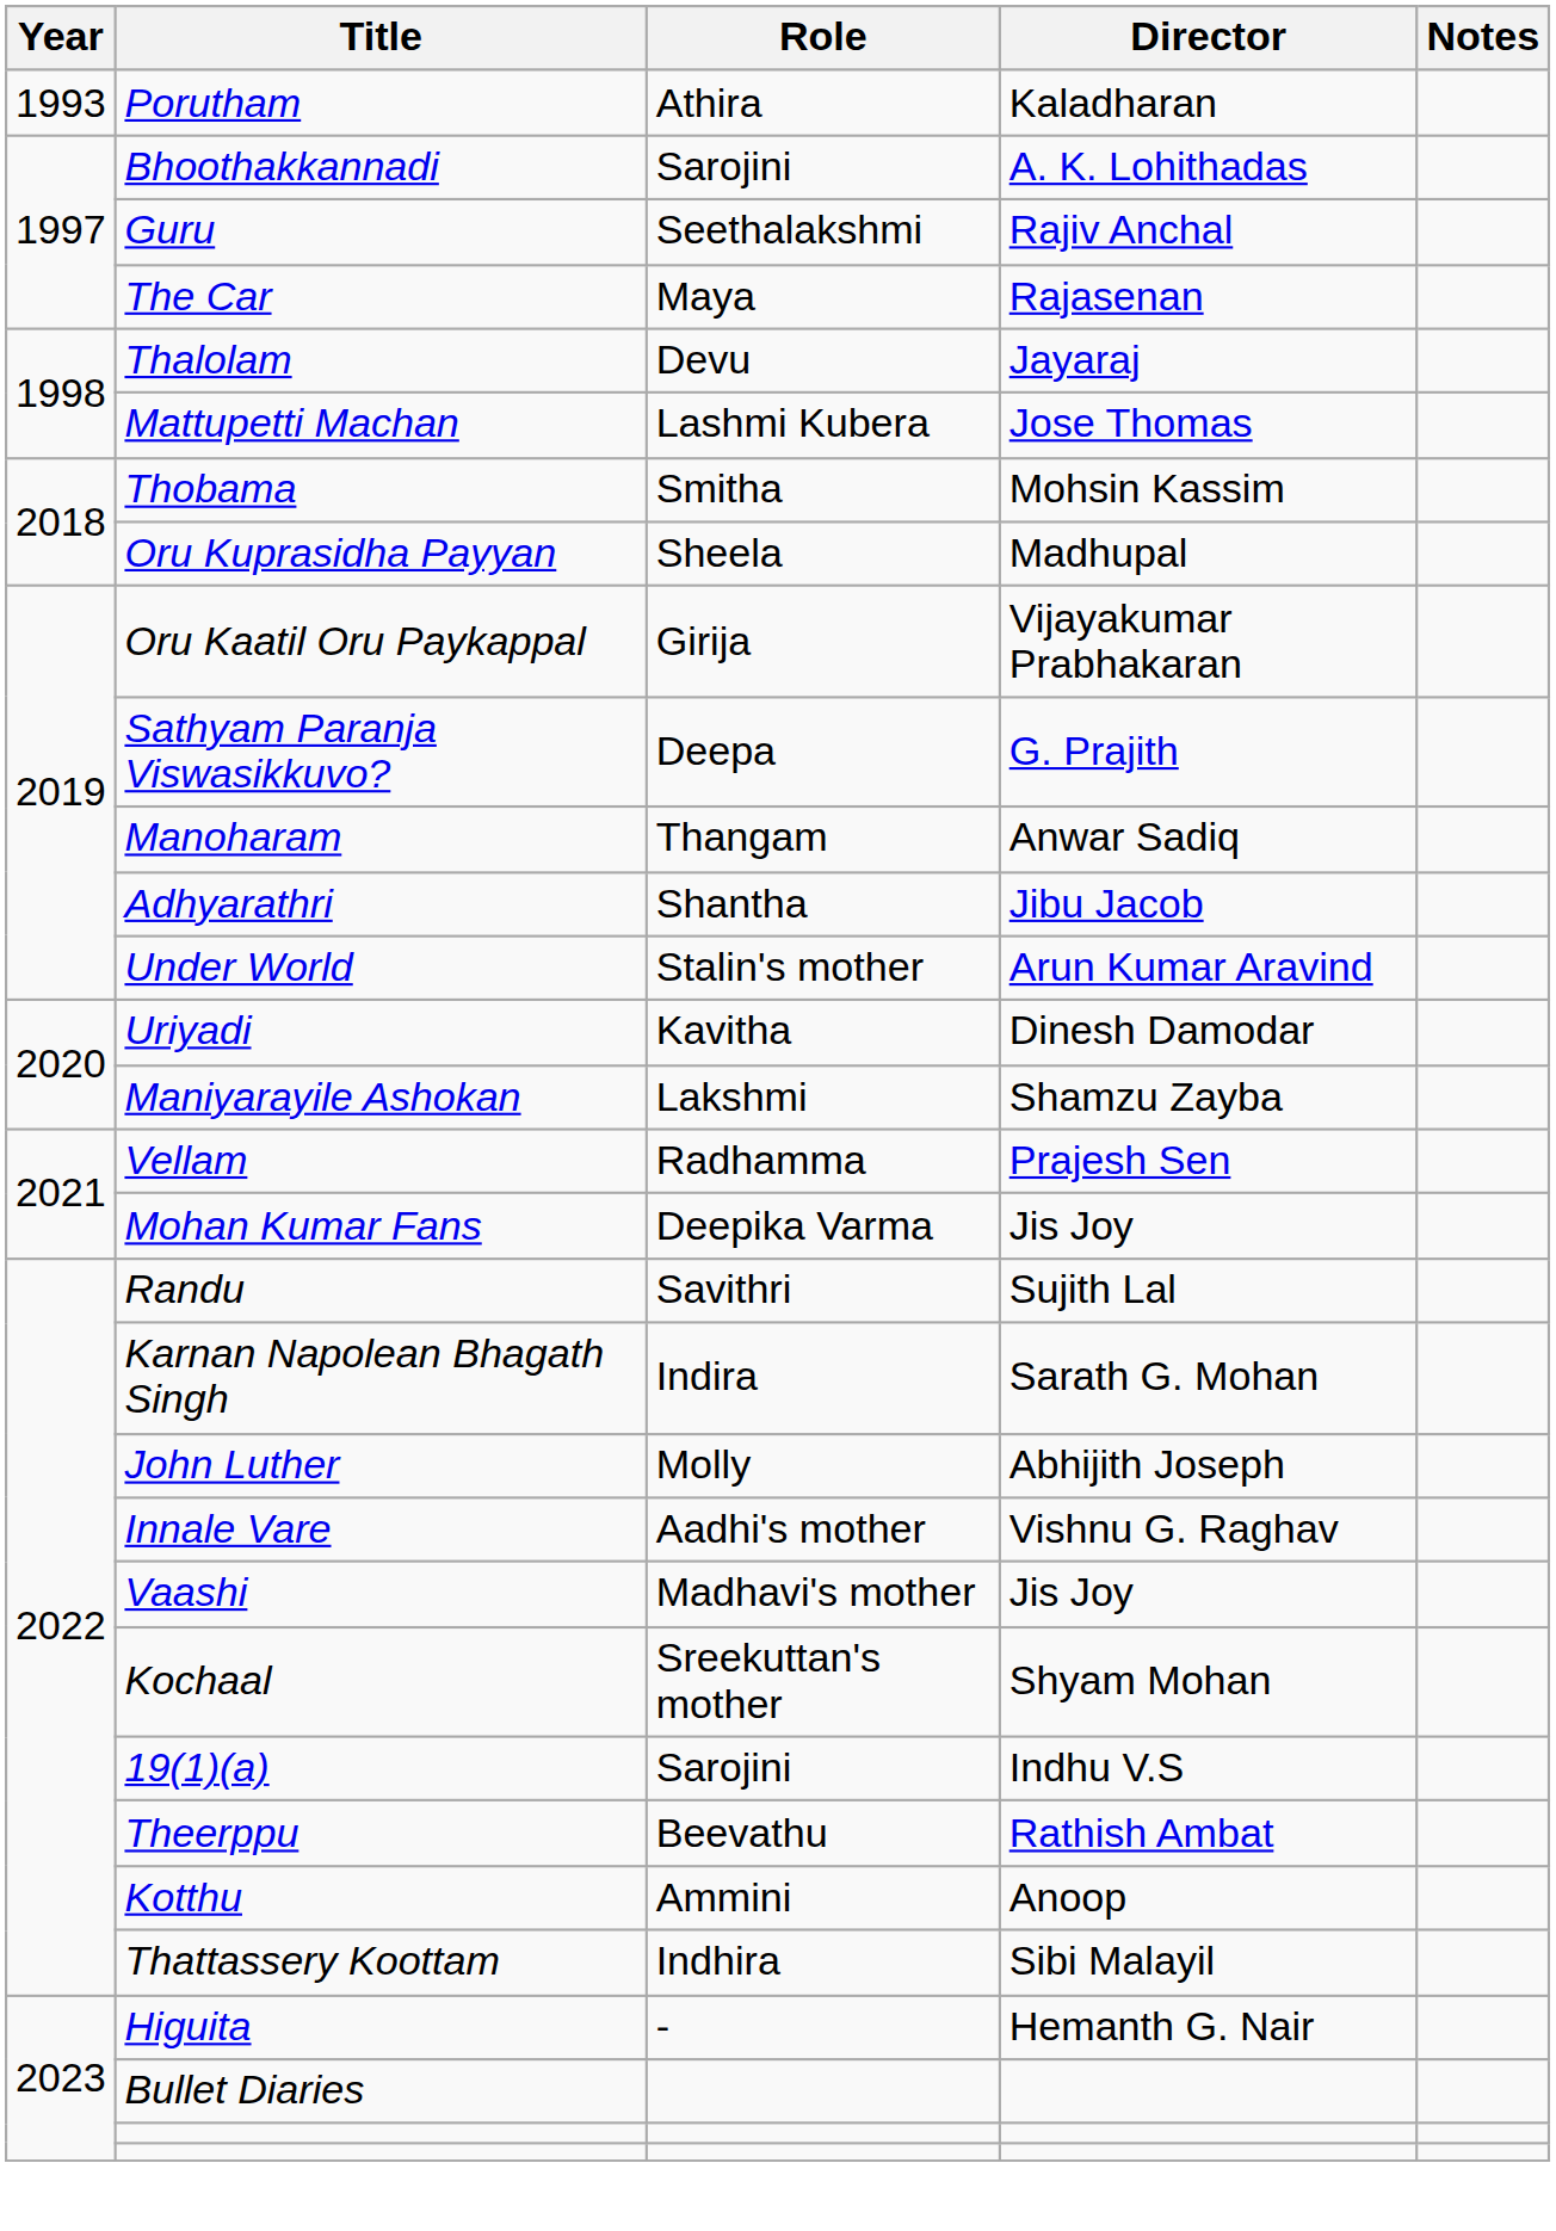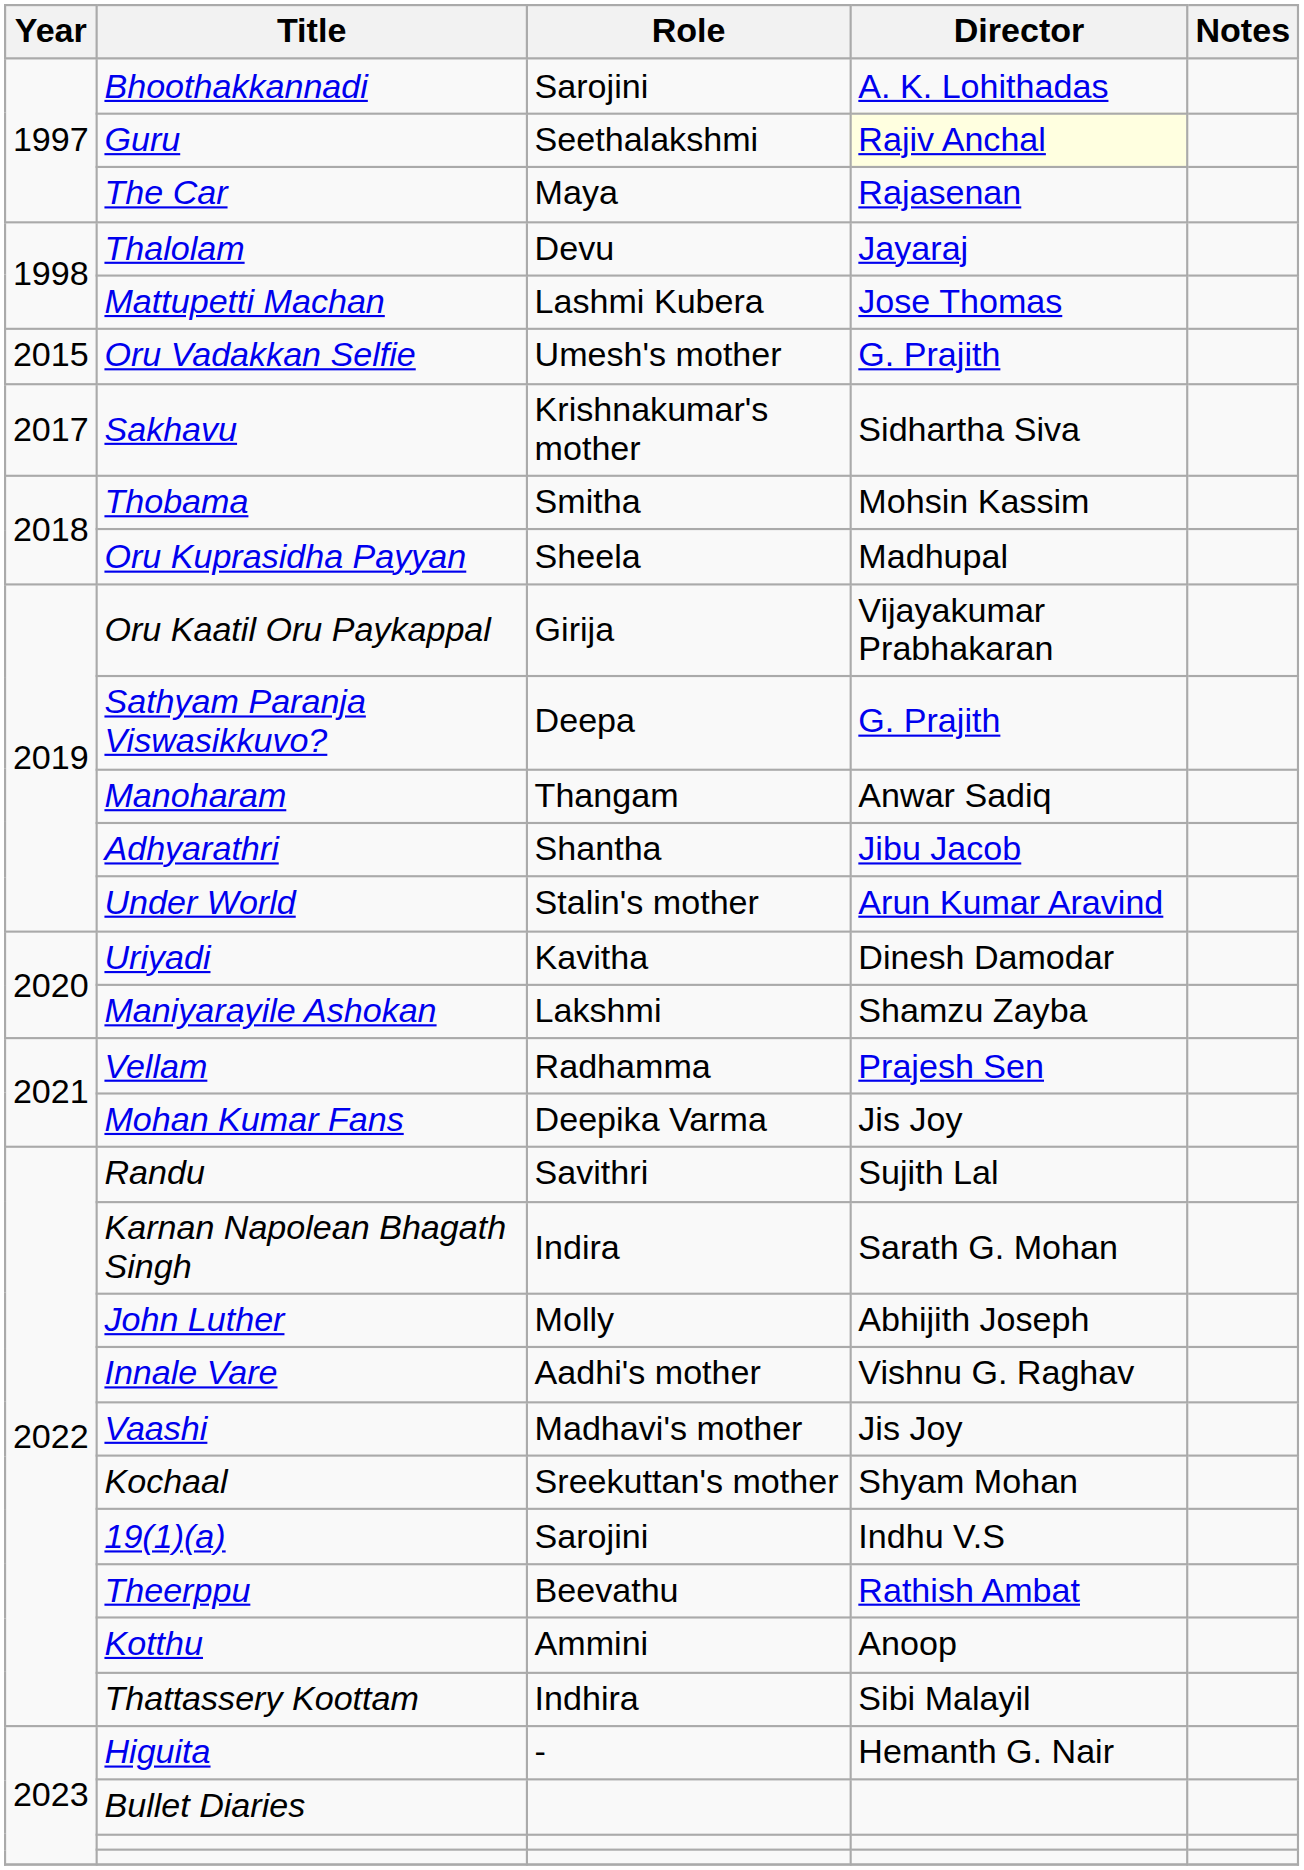 <table class="wikitable">
 <tr style="background:#ccc; text-align:center;">
 <th>Year</th>
 <th>Title</th>
 <th>Role</th>
 <th>Director</th>
 <th>Notes</th>
-</tr>
-<tr>
-<td>1993</td>
-<td><em><a href='#'>Porutham</a></em></td>
-<td>Athira</td>
-<td>Kaladharan</td>
-<td></td>
 </tr>
 <tr>
 <td Rowspan=3>1997</td>
 <td><em><a href='#'>Bhoothakkannadi</a></em></td>
 <td>Sarojini</td>
 <td><a href='#'>A. K. Lohithadas</a></td>
 <td></td>
 </tr>
 <tr>
 <td><em><a href='#'>Guru</a></em></td>
 <td>Seethalakshmi</td>
-<td><a href='#'>Rajiv Anchal</a></td>
+<td style="background: lightyellow;"><a href='#'>Rajiv Anchal</a></td>
 <td></td>
 </tr>
 <tr>
 <td><em><a href='#'>The Car</a></em></td>
 <td>Maya</td>
 <td><a href='#'>Rajasenan</a></td>
 <td></td>
 </tr>
 <tr>
 <td Rowspan=2>1998</td>
 <td><em><a href='#'>Thalolam</a></em></td>
 <td>Devu</td>
 <td><a href='#'>Jayaraj</a></td>
 <td></td>
 </tr>
 <tr>
 <td><em><a href='#'>Mattupetti Machan</a></em></td>
 <td>Lashmi Kubera</td>
 <td><a href='#'>Jose Thomas</a></td>
+<td></td>
+</tr>
+<tr>
+<td>2015</td>
+<td><em><a href='#'>Oru Vadakkan Selfie</a></em></td>
+<td>Umesh's mother</td>
+<td><a href='#'>G. Prajith</a></td>
+<td></td>
+</tr>
+<tr>
+<td>2017</td>
+<td><em><a href='#'>Sakhavu</a></em></td>
+<td>Krishnakumar's mother</td>
+<td>Sidhartha Siva</td>
 <td></td>
 </tr>
 <tr>
 <td Rowspan=2>2018</td>
 <td><em><a href='#'>Thobama</a></em></td>
 <td>Smitha</td>
 <td>Mohsin Kassim</td>
 <td></td>
 </tr>
 <tr>
 <td><em><a href='#'>Oru Kuprasidha Payyan</a></em></td>
 <td>Sheela</td>
 <td>Madhupal</td>
 <td></td>
 </tr>
 <tr>
 <td Rowspan=5>2019</td>
 <td><em>Oru Kaatil Oru Paykappal</em></td>
 <td>Girija</td>
 <td>Vijayakumar Prabhakaran</td>
 <td></td>
 </tr>
 <tr>
 <td><em><a href='#'>Sathyam Paranja Viswasikkuvo?</a></em></td>
 <td>Deepa</td>
 <td><a href='#'>G. Prajith</a></td>
 <td></td>
 </tr>
 <tr>
 <td><em><a href='#'>Manoharam</a></em></td>
 <td>Thangam</td>
 <td>Anwar Sadiq</td>
 <td></td>
 </tr>
 <tr>
 <td><em><a href='#'>Adhyarathri</a></em></td>
 <td>Shantha</td>
 <td><a href='#'>Jibu Jacob</a></td>
 <td></td>
 </tr>
 <tr>
 <td><em><a href='#'>Under World</a></em></td>
 <td>Stalin's mother</td>
 <td><a href='#'>Arun Kumar Aravind</a></td>
 <td></td>
 </tr>
 <tr>
 <td Rowspan=2>2020</td>
 <td><em><a href='#'>Uriyadi</a></em></td>
 <td>Kavitha</td>
 <td>Dinesh Damodar</td>
 <td></td>
 </tr>
 <tr>
 <td><em><a href='#'>Maniyarayile Ashokan</a></em></td>
 <td>Lakshmi</td>
 <td>Shamzu Zayba</td>
 <td></td>
 </tr>
 <tr>
 <td Rowspan=2>2021</td>
 <td><em><a href='#'>Vellam</a></em></td>
 <td>Radhamma</td>
 <td><a href='#'>Prajesh Sen</a></td>
 <td></td>
 </tr>
 <tr>
 <td><em><a href='#'>Mohan Kumar Fans</a></em></td>
 <td>Deepika Varma</td>
 <td>Jis Joy</td>
 <td></td>
 </tr>
 <tr>
 <td Rowspan=10>2022</td>
 <td><em>Randu</em></td>
 <td>Savithri</td>
 <td>Sujith Lal</td>
 <td></td>
 </tr>
 <tr>
 <td><em>Karnan Napolean Bhagath Singh</em></td>
 <td>Indira</td>
 <td>Sarath G. Mohan</td>
 <td></td>
 </tr>
 <tr>
 <td><em><a href='#'>John Luther</a></em></td>
 <td>Molly</td>
 <td>Abhijith Joseph</td>
 <td></td>
 </tr>
 <tr>
 <td><em><a href='#'>Innale Vare</a></em></td>
 <td>Aadhi's mother</td>
 <td>Vishnu G. Raghav</td>
 <td></td>
 </tr>
 <tr>
 <td><em><a href='#'>Vaashi</a></em></td>
 <td>Madhavi's mother</td>
 <td>Jis Joy</td>
 <td></td>
 </tr>
 <tr>
 <td><em>Kochaal</em></td>
 <td>Sreekuttan's mother</td>
 <td>Shyam Mohan</td>
 <td></td>
 </tr>
 <tr>
 <td><em><a href='#'>19(1)(a)</a></em></td>
 <td>Sarojini</td>
 <td>Indhu V.S</td>
 <td></td>
 </tr>
 <tr>
 <td><em><a href='#'>Theerppu</a></em></td>
 <td>Beevathu</td>
 <td><a href='#'>Rathish Ambat</a></td>
 <td></td>
 </tr>
 <tr>
 <td><em><a href='#'>Kotthu</a></em></td>
 <td>Ammini</td>
 <td>Anoop</td>
 <td></td>
 </tr>
 <tr>
 <td><em>Thattassery Koottam</em></td>
 <td>Indhira</td>
 <td>Sibi Malayil</td>
 <td></td>
 </tr>
 <tr>
 <td Rowspan=4>2023</td>
 <td><em><a href='#'>Higuita</a></em></td>
 <td>-</td>
 <td>Hemanth G. Nair</td>
 <td></td>
 </tr>
 <tr>
 <td><em>Bullet Diaries</em></td>
 <td></td>
 <td></td>
 <td></td>
 </tr>
 <tr>
 <td></td>
 <td></td>
 <td></td>
 <td></td>
 </tr>
 <tr>
 <td></td>
 <td></td>
 <td></td>
 <td></td>
 </tr>
 <tr>
 </tr>
 </table>
